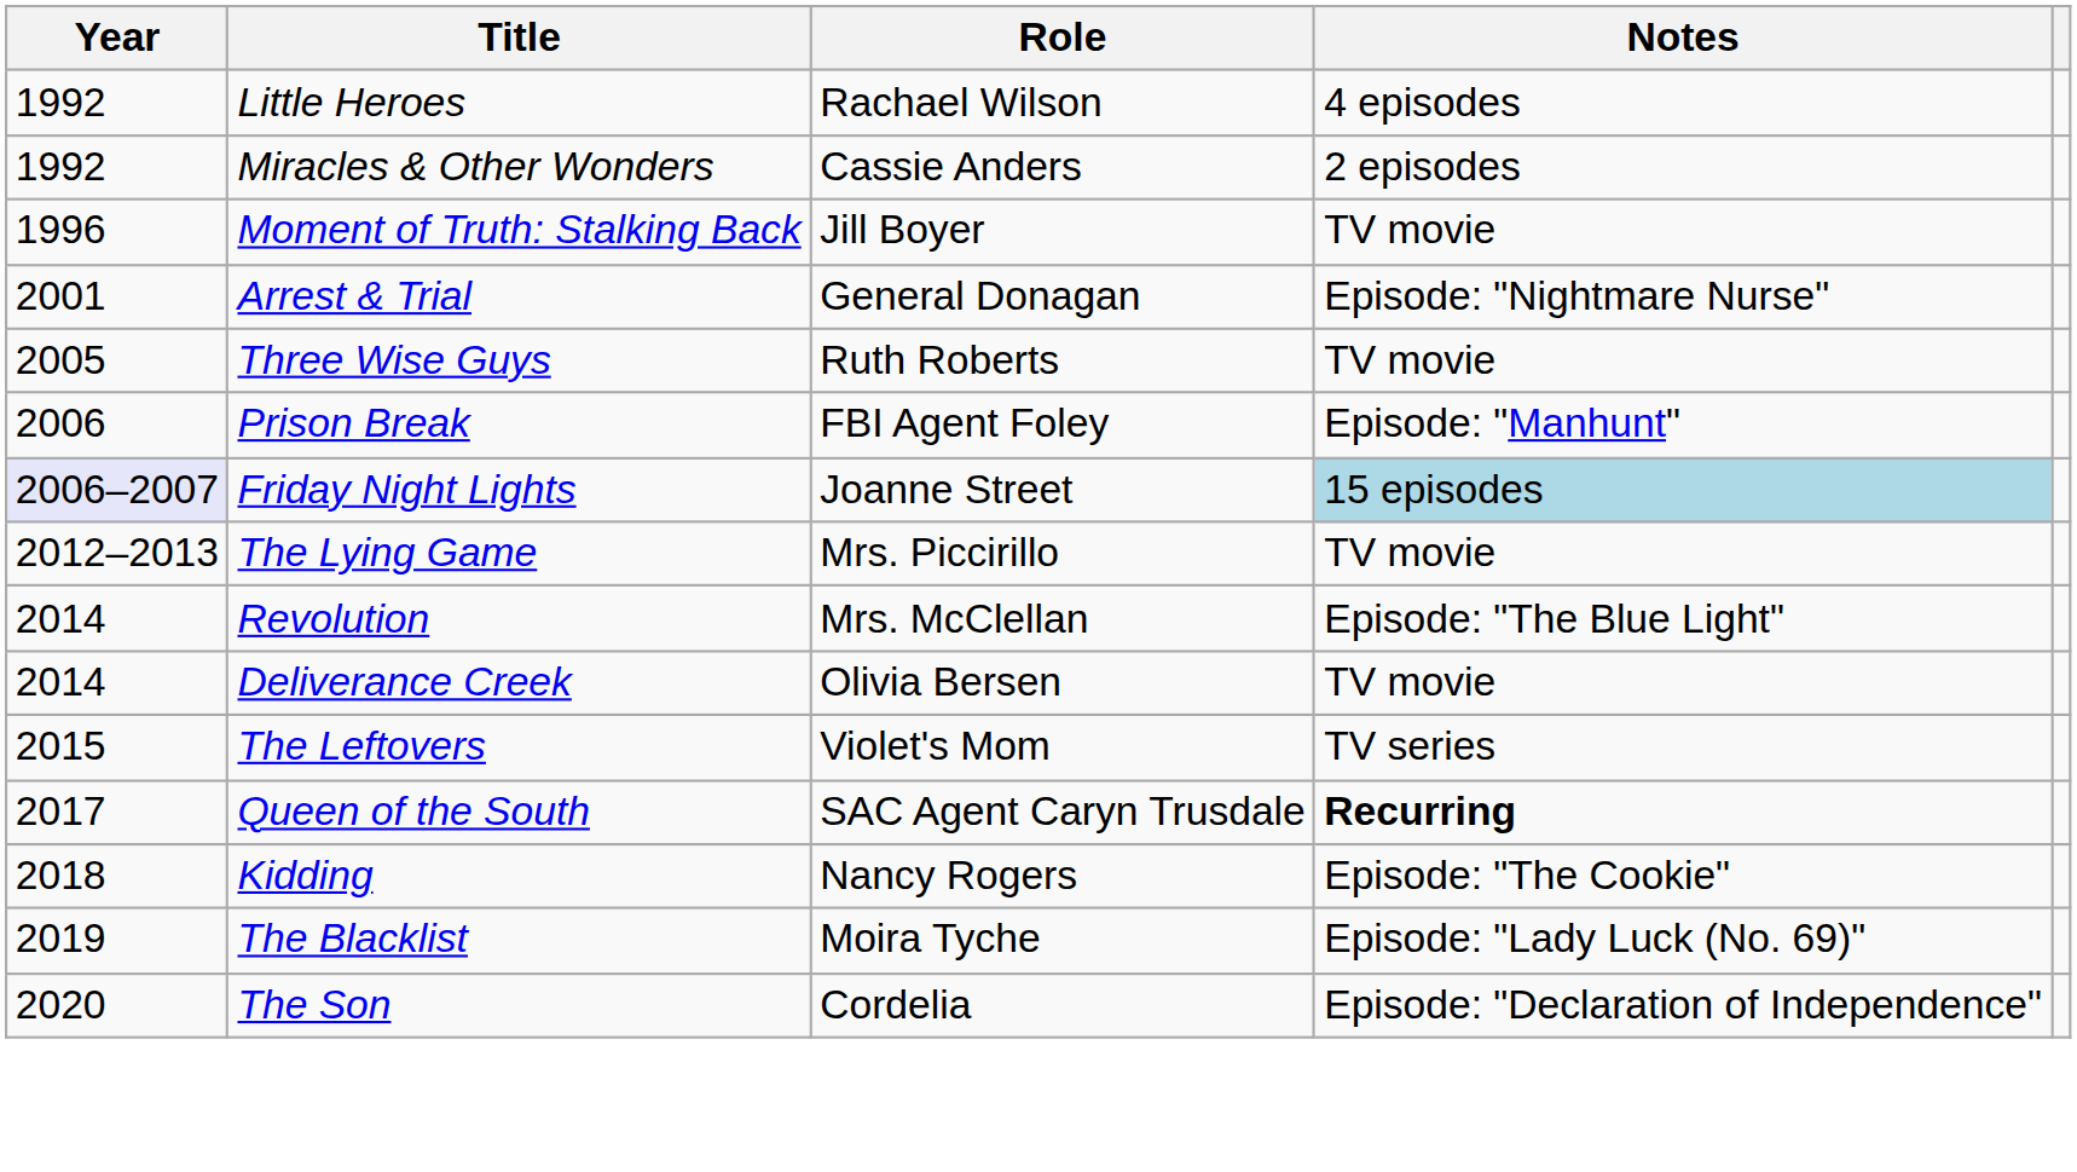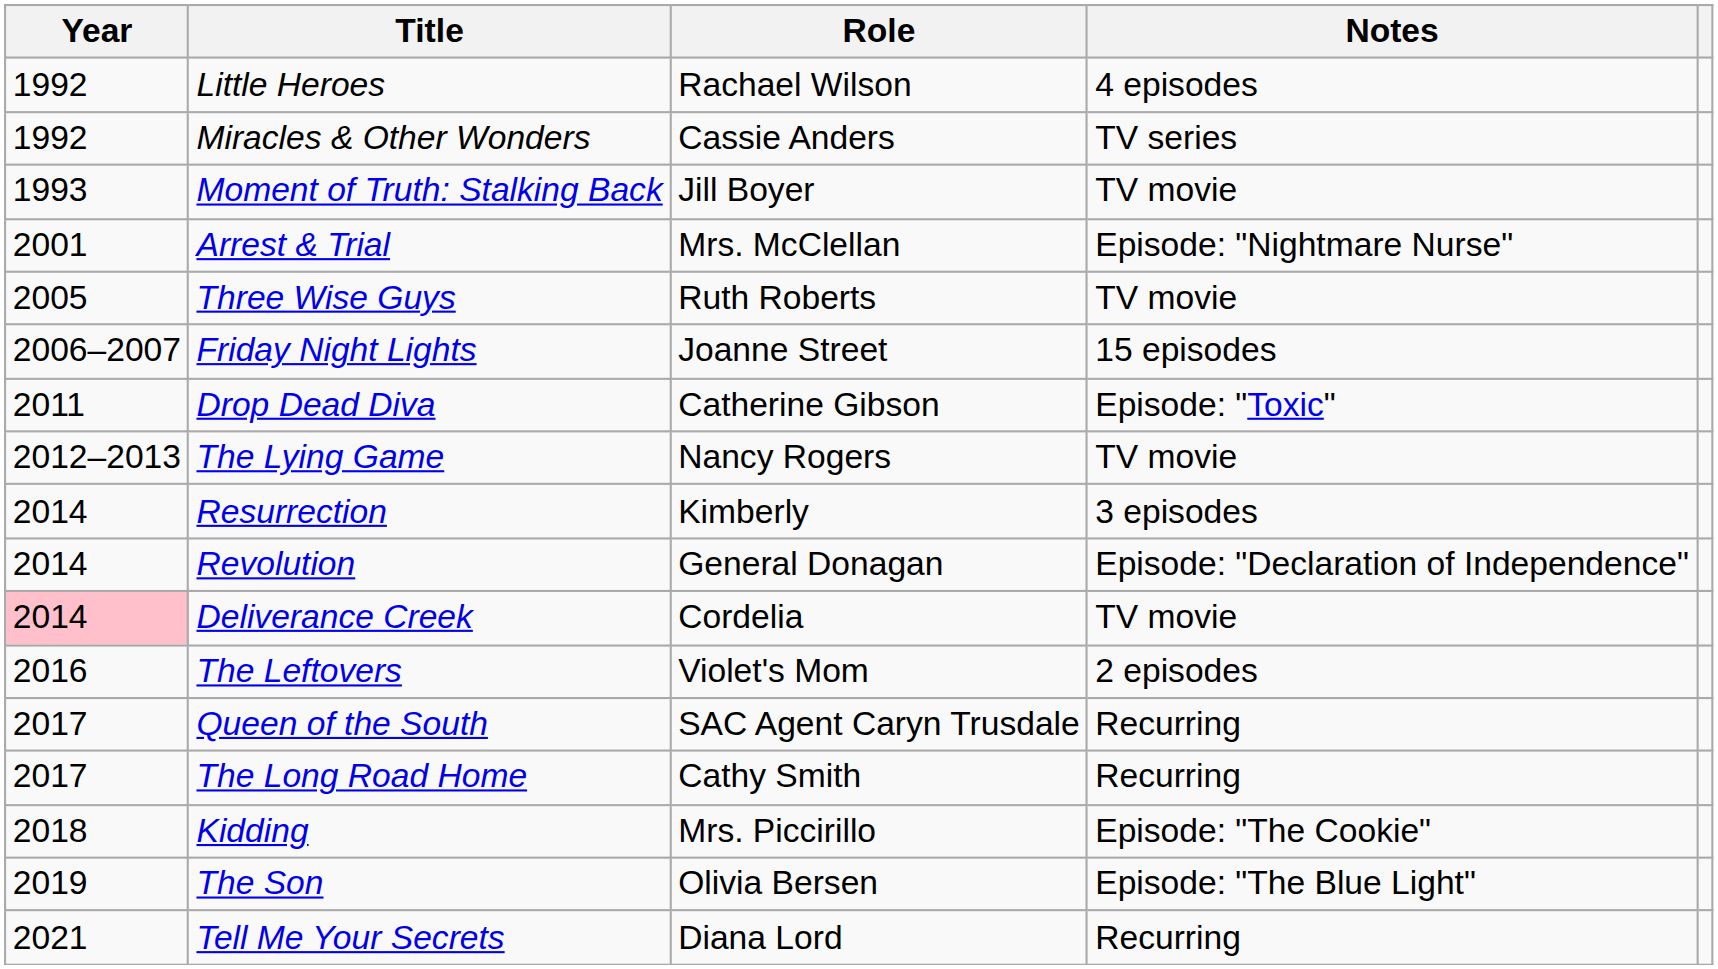 <table class="wikitable sortable">
 <tr>
 <th>Year</th>
 <th>Title</th>
 <th>Role</th>
 <th class="unsortable">Notes</th>
 <th class="unsortable"></th>
 </tr>
 <tr>
 <td>1992</td>
 <td><em>Little Heroes</em></td>
 <td>Rachael Wilson</td>
 <td>4 episodes</td>
 <td></td>
 </tr>
 <tr>
 <td>1992</td>
 <td><em>Miracles & Other Wonders</em></td>
 <td>Cassie Anders</td>
-<td>2 episodes</td>
+<td>TV series</td>
 <td></td>
 </tr>
 <tr>
-<td>1996</td>
+<td>1993</td>
 <td><em><a href='#'>Moment of Truth: Stalking Back</a></em></td>
 <td>Jill Boyer</td>
 <td>TV movie</td>
 <td></td>
 </tr>
 <tr>
 <td>2001</td>
 <td><em><a href='#'>Arrest & Trial</a></em></td>
-<td>General Donagan</td>
+<td>Mrs. McClellan</td>
 <td>Episode: "Nightmare Nurse"</td>
 <td></td>
 </tr>
 <tr>
 <td>2005</td>
 <td><em><a href='#'>Three Wise Guys</a></em></td>
 <td>Ruth Roberts</td>
 <td>TV movie</td>
 <td></td>
 </tr>
 <tr>
-<td>2006</td>
-<td><em><a href='#'>Prison Break</a></em></td>
-<td>FBI Agent Foley</td>
-<td>Episode: "<a href='#'>Manhunt</a>"</td>
+<td>2006–2007</td>
+<td><em><a href='#'>Friday Night Lights</a></em></td>
+<td>Joanne Street</td>
+<td>15 episodes</td>
 <td></td>
 </tr>
 <tr>
-<td style="background: lavender;">2006–2007</td>
-<td><em><a href='#'>Friday Night Lights</a></em></td>
-<td>Joanne Street</td>
-<td style="background: lightblue;">15 episodes</td>
+<td>2011</td>
+<td><em><a href='#'>Drop Dead Diva</a></em></td>
+<td>Catherine Gibson</td>
+<td>Episode: "<a href='#'>Toxic</a>"</td>
 <td></td>
 </tr>
 <tr>
 <td>2012–2013</td>
 <td><em><a href='#'>The Lying Game</a></em></td>
-<td>Mrs. Piccirillo</td>
+<td>Nancy Rogers</td>
 <td>TV movie</td>
 <td></td>
 </tr>
 <tr>
 <td>2014</td>
-<td><em><a href='#'>Revolution</a></em></td>
-<td>Mrs. McClellan</td>
-<td>Episode: "The Blue Light"</td>
+<td><em><a href='#'>Resurrection</a></em></td>
+<td>Kimberly</td>
+<td>3 episodes</td>
 <td></td>
 </tr>
 <tr>
 <td>2014</td>
+<td><em><a href='#'>Revolution</a></em></td>
+<td>General Donagan</td>
+<td>Episode: "Declaration of Independence"</td>
+<td></td>
+</tr>
+<tr>
+<td style="background: pink;">2014</td>
 <td><em><a href='#'>Deliverance Creek</a></em></td>
-<td>Olivia Bersen</td>
+<td>Cordelia</td>
 <td>TV movie</td>
 <td></td>
 </tr>
 <tr>
-<td>2015</td>
+<td>2016</td>
 <td><em><a href='#'>The Leftovers</a></em></td>
 <td>Violet's Mom</td>
-<td>TV series</td>
+<td>2 episodes</td>
 <td></td>
 </tr>
 <tr>
 <td>2017</td>
 <td><em><a href='#'>Queen of the South</a></em></td>
 <td>SAC Agent Caryn Trusdale</td>
-<td><strong>Recurring</strong></td>
+<td>Recurring</td>
+<td></td>
+</tr>
+<tr>
+<td>2017</td>
+<td><em><a href='#'>The Long Road Home</a></em></td>
+<td>Cathy Smith</td>
+<td>Recurring</td>
 <td></td>
 </tr>
 <tr>
 <td>2018</td>
 <td><em><a href='#'>Kidding</a></em></td>
-<td>Nancy Rogers</td>
+<td>Mrs. Piccirillo</td>
 <td>Episode: "The Cookie"</td>
 <td></td>
 </tr>
 <tr>
 <td>2019</td>
-<td><em><a href='#'>The Blacklist</a></em></td>
-<td>Moira Tyche</td>
-<td>Episode: "Lady Luck (No. 69)"</td>
+<td><em><a href='#'>The Son</a></em></td>
+<td>Olivia Bersen</td>
+<td>Episode: "The Blue Light"</td>
 <td></td>
 </tr>
 <tr>
-<td>2020</td>
-<td><em><a href='#'>The Son</a></em></td>
-<td>Cordelia</td>
-<td>Episode: "Declaration of Independence"</td>
+<td>2021</td>
+<td><em><a href='#'>Tell Me Your Secrets</a></em></td>
+<td>Diana Lord</td>
+<td>Recurring</td>
 <td></td>
 </tr>
 </table>
